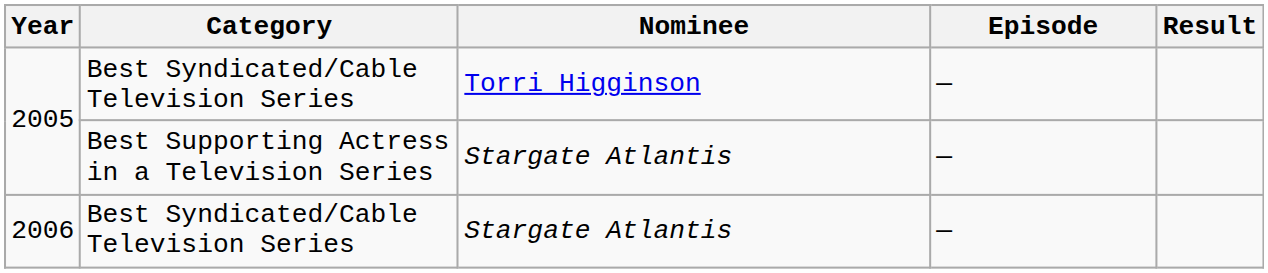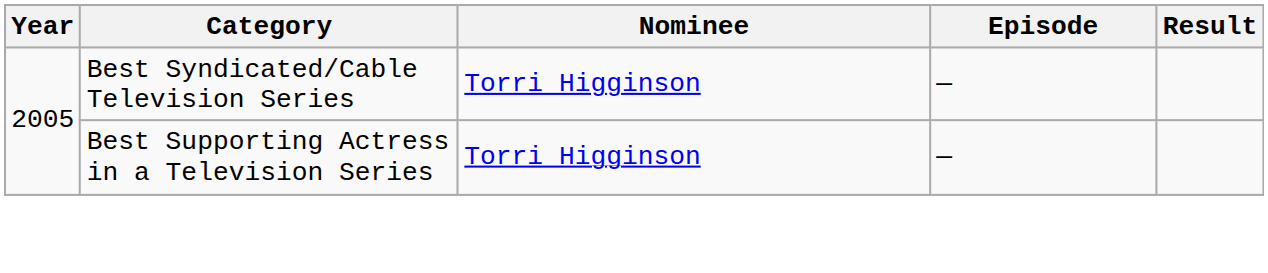 <table class="wikitable" | width="100%">
 <tr>
 <th width="3.5%">Year</th>
 <th width="30%">Category</th>
 <th>Nominee</th>
 <th width="18%">Episode</th>
 <th width="3.5%">Result</th>
 </tr>
 <tr>
 <td rowspan=2>2005</td>
 <td>Best Syndicated/Cable Television Series</td>
 <td><a href='#'>Torri Higginson</a></td>
 <td>—</td>
 <td></td>
 </tr>
 <tr>
 <td>Best Supporting Actress in a Television Series</td>
-<td><em>Stargate Atlantis</em></td>
-<td>—</td>
-<td></td>
-</tr>
-<tr>
-<td>2006</td>
-<td>Best Syndicated/Cable Television Series</td>
-<td><em>Stargate Atlantis</em></td>
+<td><a href='#'>Torri Higginson</a></td>
 <td>—</td>
 <td></td>
 </tr>
 </table>
